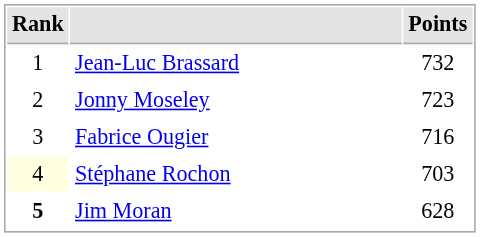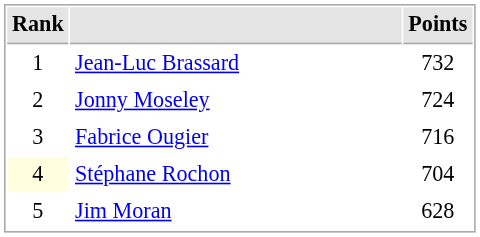 <table cellspacing="1" cellpadding="3" style="border:1px solid #AAAAAA;font-size:86%">
 <tr bgcolor="#E4E4E4">
 <th style="border-bottom:1px solid #AAAAAA" width=10>Rank</th>
 <th style="border-bottom:1px solid #AAAAAA" width=200></th>
 <th style="border-bottom:1px solid #AAAAAA" width=20>Points</th>
 </tr>
 <tr>
 <td align="center">1</td>
 <td> <a href='#'>Jean-Luc Brassard</a></td>
 <td align=center>732</td>
 </tr>
 <tr>
 <td align="center">2</td>
 <td> <a href='#'>Jonny Moseley</a></td>
-<td align=center>723</td>
+<td align=center>724</td>
 </tr>
 <tr>
 <td align="center">3</td>
 <td> <a href='#'>Fabrice Ougier</a></td>
 <td align=center>716</td>
 </tr>
 <tr>
 <td align="center" style="background: lightyellow;">4</td>
 <td> <a href='#'>Stéphane Rochon</a></td>
-<td align=center>703</td>
+<td align=center>704</td>
 </tr>
 <tr>
-<td align="center"><strong>5</strong></td>
+<td align="center">5</td>
 <td> <a href='#'>Jim Moran</a></td>
 <td align=center>628</td>
 </tr>
 </table>
